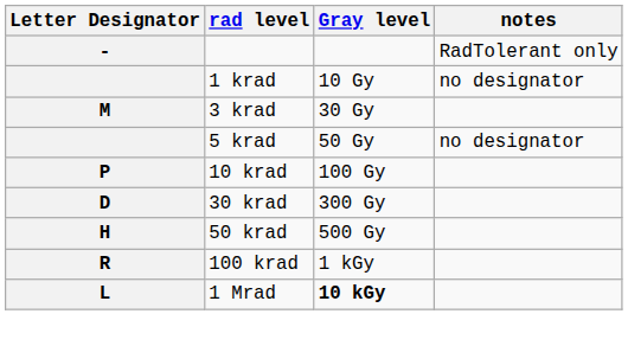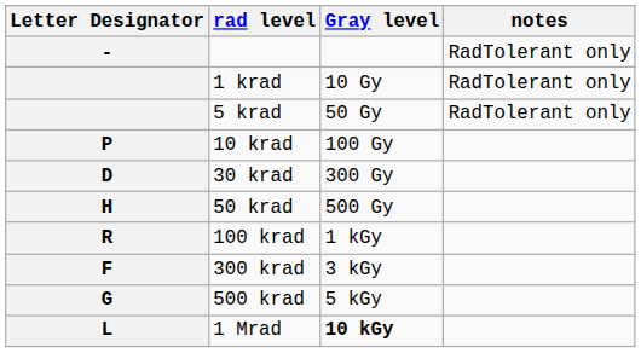 <table class="wikitable">
 <tr>
 <th>Letter Designator</th>
 <th><a href='#'>rad</a> level</th>
 <th><a href='#'>Gray</a> level</th>
 <th>notes</th>
 </tr>
 <tr>
 <th>-</th>
 <td></td>
 <td></td>
 <td>RadTolerant only</td>
 </tr>
 <tr>
 <th></th>
 <td>1 krad</td>
 <td>10 Gy</td>
-<td>no designator</td>
-</tr>
-<tr>
-<th>M</th>
-<td>3 krad</td>
-<td>30 Gy</td>
-<td></td>
+<td>RadTolerant only</td>
 </tr>
 <tr>
 <th></th>
 <td>5 krad</td>
 <td>50 Gy</td>
-<td>no designator</td>
+<td>RadTolerant only</td>
 </tr>
 <tr>
 <th>P</th>
 <td>10 krad</td>
 <td>100 Gy</td>
 <td></td>
 </tr>
 <tr>
 <th>D</th>
 <td>30 krad</td>
 <td>300 Gy</td>
 <td></td>
 </tr>
 <tr>
 <th>H</th>
 <td>50 krad</td>
 <td>500 Gy</td>
 <td></td>
 </tr>
 <tr>
 <th>R</th>
 <td>100 krad</td>
 <td>1 kGy</td>
 <td></td>
 </tr>
 <tr>
+<th>F</th>
+<td>300 krad</td>
+<td>3 kGy</td>
+<td></td>
+</tr>
+<tr>
+<th>G</th>
+<td>500 krad</td>
+<td>5 kGy</td>
+<td></td>
+</tr>
+<tr>
 <th>L</th>
 <td>1 Mrad</td>
 <td><strong>10 kGy</strong></td>
 <td></td>
 </tr>
 </table>
